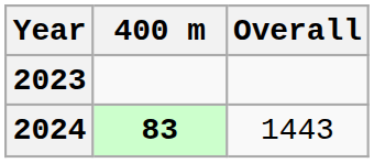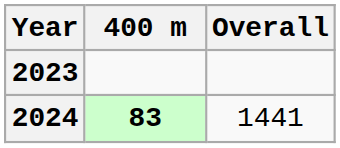 <table class="wikitable" style="text-align:center;">
 <tr>
 <th scope="col">Year</th>
 <th scope="col" style="width:50px;">400 m</th>
 <th scope="col" style="width:50px;">Overall</th>
 </tr>
 <tr>
 <th scope="row">2023</th>
 <td></td>
 <td></td>
 </tr>
 <tr>
 <th scope="row">2024</th>
 <td bgcolor="#cfc"><strong>83</strong></td>
-<td>1443</td>
+<td>1441</td>
 </tr>
 </table>
